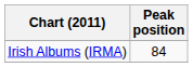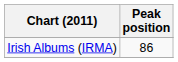 <table class="wikitable sortable">
 <tr>
 <th>Chart (2011)</th>
 <th>Peak<br>position</th>
 </tr>
 <tr>
 </tr>
 <tr>
 </tr>
 <tr>
 </tr>
 <tr>
 </tr>
 <tr>
 </tr>
 <tr>
 </tr>
 <tr>
 <td><a href='#'>Irish Albums</a> (<a href='#'>IRMA</a>)</td>
-<td align="center">84</td>
+<td align="center">86</td>
 </tr>
 <tr>
 </tr>
 <tr>
 </tr>
 <tr>
 </tr>
 <tr>
 </tr>
 <tr>
 </tr>
 <tr>
 </tr>
 <tr>
 </tr>
 <tr>
 </tr>
 <tr>
 </tr>
 <tr>
 </tr>
 </table>
